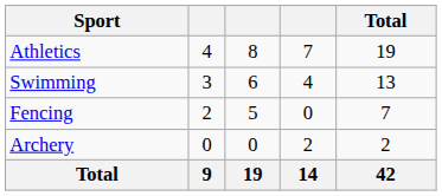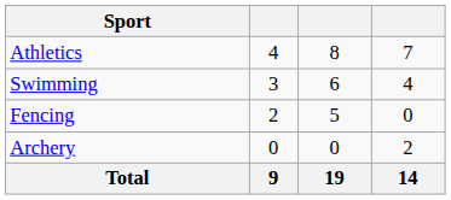 <table class="wikitable" width=40% style="font-size:100%; text-align:center;">
 <tr>
 <th>Sport</th>
 <th></th>
 <th></th>
 <th></th>
-<th>Total</th>
 </tr>
 <tr>
 <td align=left><a href='#'>Athletics</a></td>
 <td>4</td>
 <td>8</td>
 <td>7</td>
-<td>19</td>
 </tr>
 <tr>
 <td align=left><a href='#'>Swimming</a></td>
 <td>3</td>
 <td>6</td>
 <td>4</td>
-<td>13</td>
 </tr>
 <tr>
 <td align=left><a href='#'>Fencing</a></td>
 <td>2</td>
 <td>5</td>
 <td>0</td>
-<td>7</td>
 </tr>
 <tr>
 <td align=left><a href='#'>Archery</a></td>
 <td>0</td>
 <td>0</td>
-<td>2</td>
 <td>2</td>
 </tr>
 <tr>
 <th>Total</th>
 <th>9</th>
 <th>19</th>
 <th>14</th>
-<th>42</th>
 </tr>
 </table>
